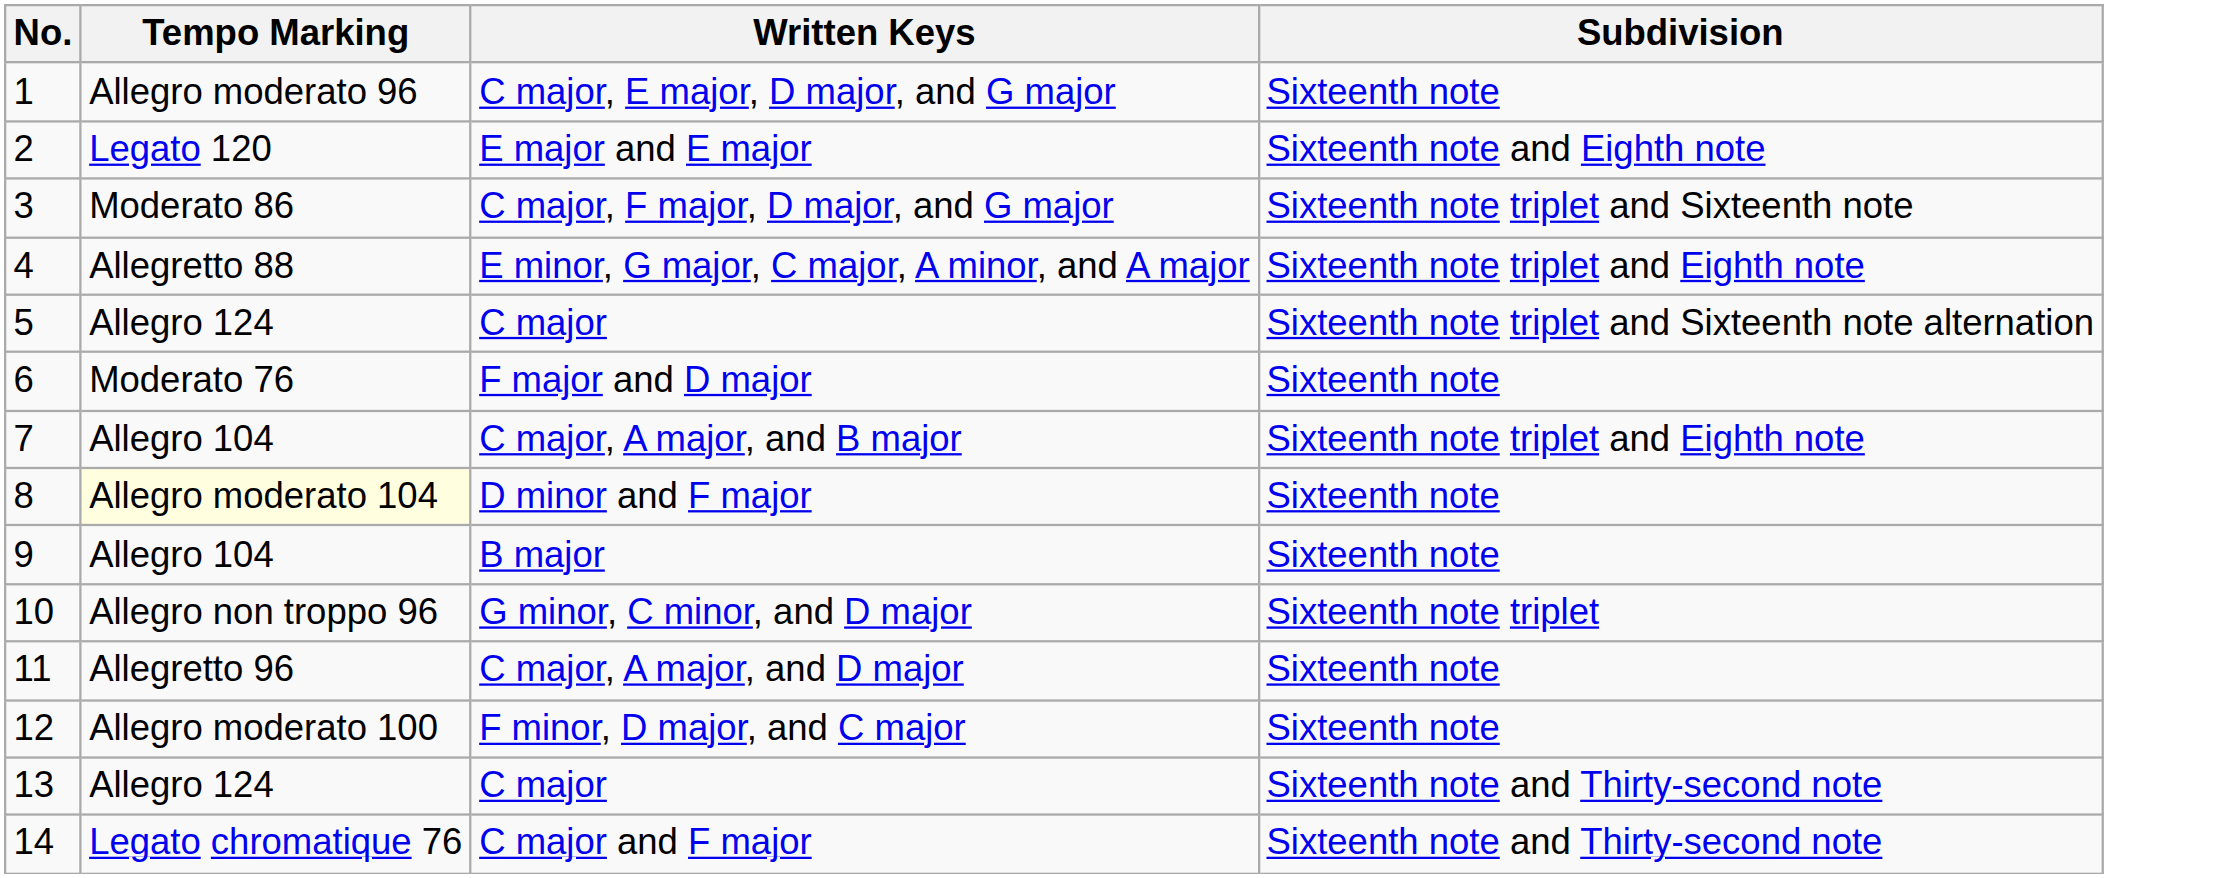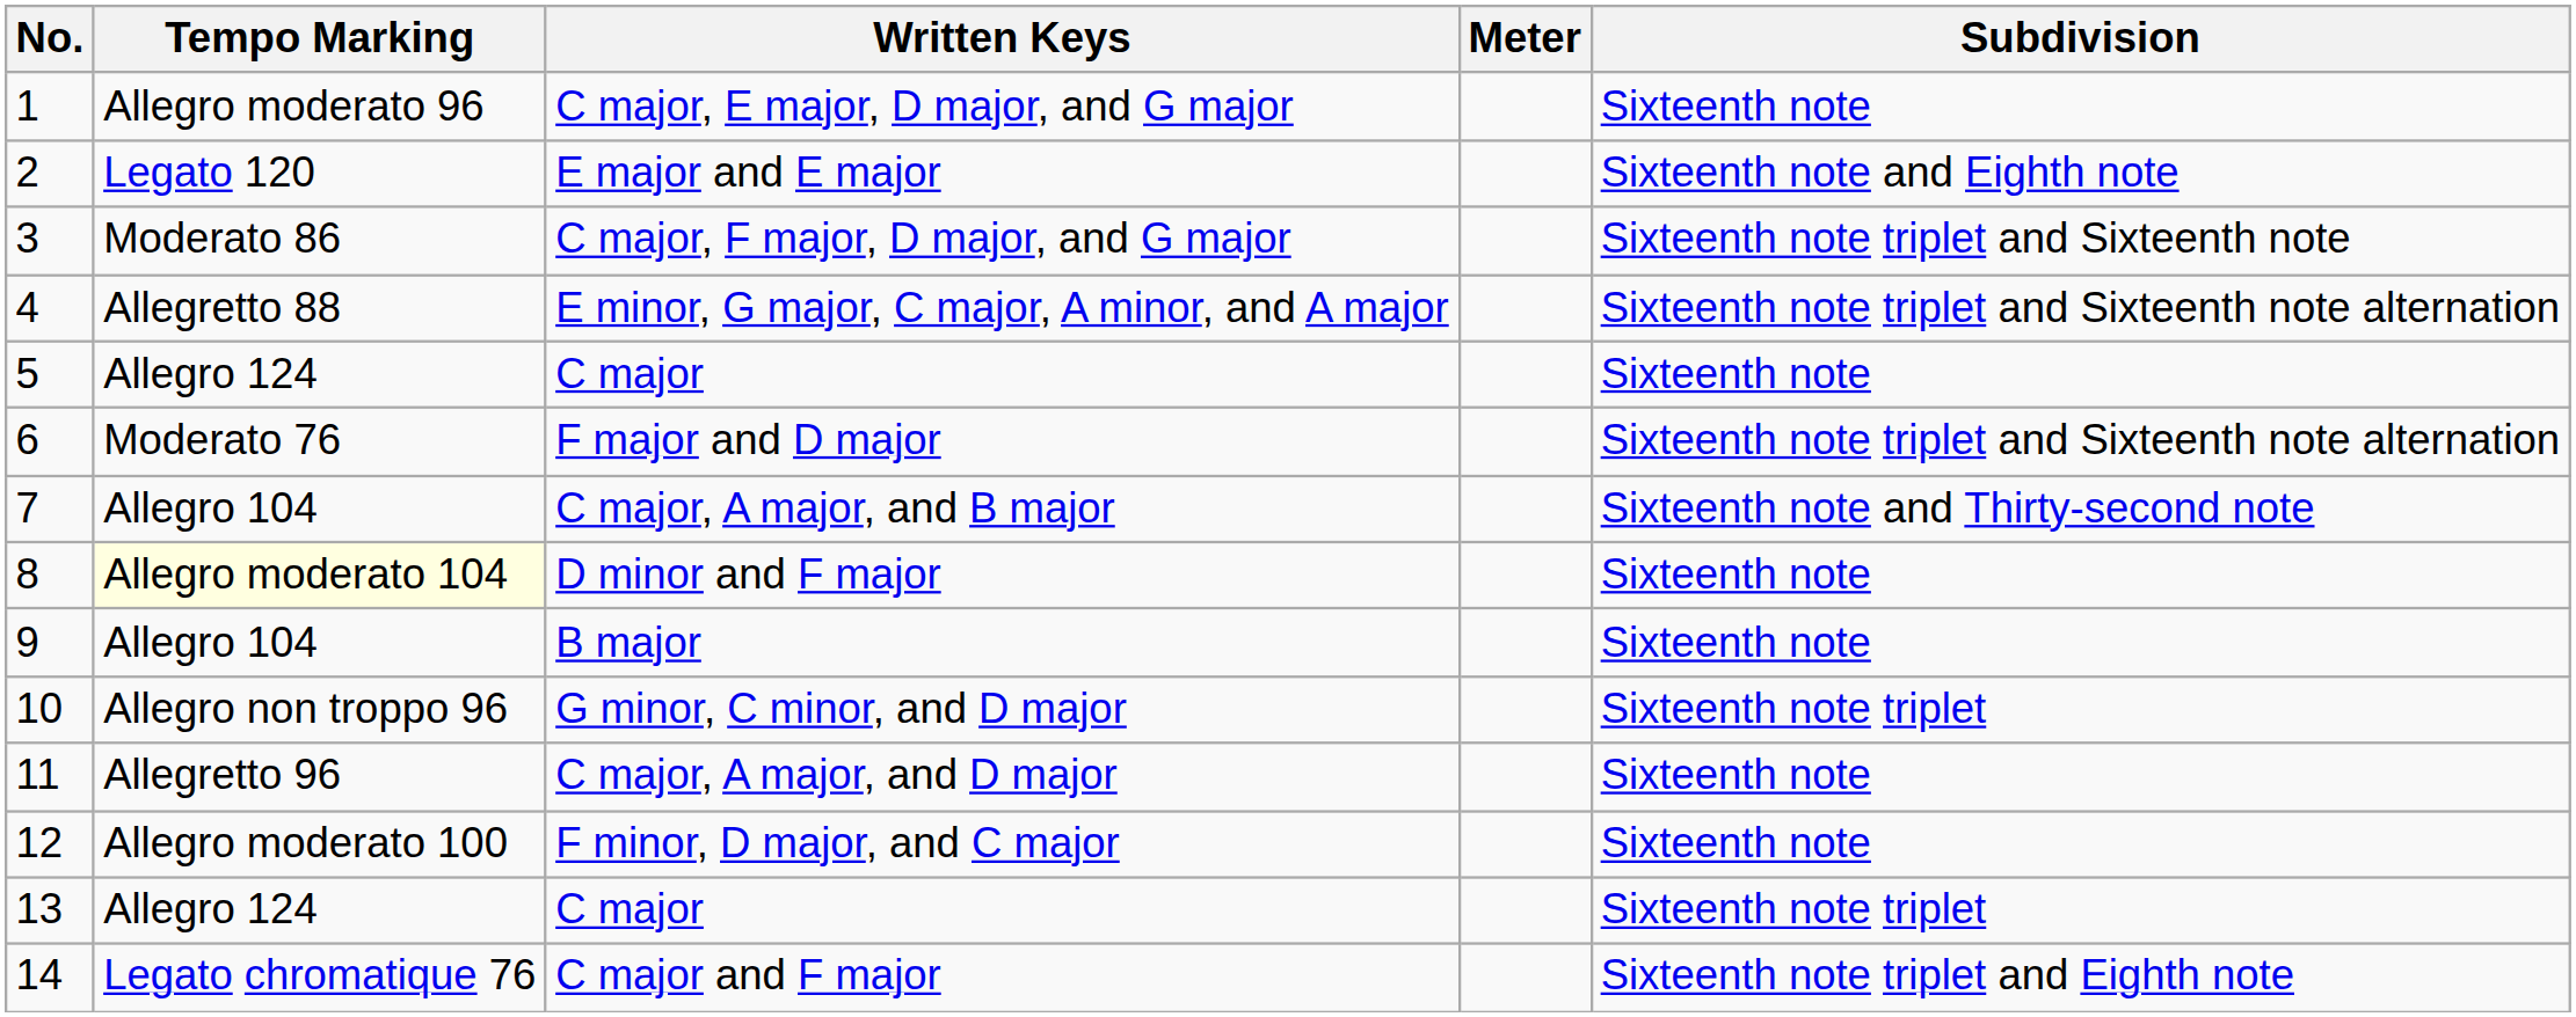 <table class="wikitable sortable mw-collapsible mw-collapsed">
 <tr>
 <th>No.</th>
 <th>Tempo Marking</th>
 <th>Written Keys</th>
+<th>Meter</th>
 <th>Subdivision</th>
 </tr>
 <tr>
 <td>1</td>
 <td>Allegro moderato   96</td>
 <td><a href='#'>C major</a>, <a href='#'>E major</a>, <a href='#'>D major</a>, and <a href='#'>G major</a></td>
+<td></td>
 <td><a href='#'>Sixteenth note</a></td>
 </tr>
 <tr>
 <td>2</td>
 <td><a href='#'>Legato</a>   120</td>
 <td><a href='#'>E major</a> and <a href='#'>E major</a></td>
+<td></td>
 <td><a href='#'>Sixteenth note</a> and <a href='#'>Eighth note</a></td>
 </tr>
 <tr>
 <td>3</td>
 <td>Moderato   86</td>
 <td><a href='#'>C major</a>, <a href='#'>F major</a>, <a href='#'>D major</a>, and <a href='#'>G major</a></td>
+<td></td>
 <td><a href='#'>Sixteenth note</a> <a href='#'>triplet</a> and Sixteenth note</td>
 </tr>
 <tr>
 <td>4</td>
 <td>Allegretto   88</td>
 <td><a href='#'>E minor</a>, <a href='#'>G major</a>, <a href='#'>C major</a>, <a href='#'>A minor</a>, and <a href='#'>A major</a></td>
-<td><a href='#'>Sixteenth note</a> <a href='#'>triplet</a> and <a href='#'>Eighth note</a></td>
+<td></td>
+<td><a href='#'>Sixteenth note</a> <a href='#'>triplet</a> and Sixteenth note alternation</td>
 </tr>
 <tr>
 <td>5</td>
 <td>Allegro   124</td>
 <td><a href='#'>C major</a></td>
-<td><a href='#'>Sixteenth note</a> <a href='#'>triplet</a> and Sixteenth note alternation</td>
+<td></td>
+<td><a href='#'>Sixteenth note</a></td>
 </tr>
 <tr>
 <td>6</td>
 <td>Moderato   76</td>
 <td><a href='#'>F major</a> and <a href='#'>D major</a></td>
-<td><a href='#'>Sixteenth note</a></td>
+<td></td>
+<td><a href='#'>Sixteenth note</a> <a href='#'>triplet</a> and Sixteenth note alternation</td>
 </tr>
 <tr>
 <td>7</td>
 <td>Allegro   104</td>
 <td><a href='#'>C major</a>, <a href='#'>A major</a>, and <a href='#'>B major</a></td>
-<td><a href='#'>Sixteenth note</a> <a href='#'>triplet</a> and <a href='#'>Eighth note</a></td>
+<td></td>
+<td><a href='#'>Sixteenth note</a> and <a href='#'>Thirty-second note</a></td>
 </tr>
 <tr>
 <td>8</td>
 <td style="background: lightyellow;">Allegro moderato   104</td>
 <td><a href='#'>D minor</a> and <a href='#'>F major</a></td>
+<td></td>
 <td><a href='#'>Sixteenth note</a></td>
 </tr>
 <tr>
 <td>9</td>
 <td>Allegro   104</td>
 <td><a href='#'>B major</a></td>
+<td></td>
 <td><a href='#'>Sixteenth note</a></td>
 </tr>
 <tr>
 <td>10</td>
 <td>Allegro non troppo   96</td>
 <td><a href='#'>G minor</a>, <a href='#'>C minor</a>, and <a href='#'>D major</a></td>
+<td></td>
 <td><a href='#'>Sixteenth note</a> <a href='#'>triplet</a></td>
 </tr>
 <tr>
 <td>11</td>
 <td>Allegretto   96</td>
 <td><a href='#'>C major</a>, <a href='#'>A major</a>, and <a href='#'>D major</a></td>
+<td></td>
 <td><a href='#'>Sixteenth note</a></td>
 </tr>
 <tr>
 <td>12</td>
 <td>Allegro moderato   100</td>
 <td><a href='#'>F minor</a>, <a href='#'>D major</a>, and <a href='#'>C major</a></td>
+<td></td>
 <td><a href='#'>Sixteenth note</a></td>
 </tr>
 <tr>
 <td>13</td>
 <td>Allegro   124</td>
 <td><a href='#'>C major</a></td>
-<td><a href='#'>Sixteenth note</a> and <a href='#'>Thirty-second note</a></td>
+<td></td>
+<td><a href='#'>Sixteenth note</a> <a href='#'>triplet</a></td>
 </tr>
 <tr>
 <td>14</td>
 <td><a href='#'>Legato</a> <a href='#'>chromatique</a>   76</td>
 <td><a href='#'>C major</a> and <a href='#'>F major</a></td>
-<td><a href='#'>Sixteenth note</a> and <a href='#'>Thirty-second note</a></td>
+<td></td>
+<td><a href='#'>Sixteenth note</a> <a href='#'>triplet</a> and <a href='#'>Eighth note</a></td>
 </tr>
 </table>
